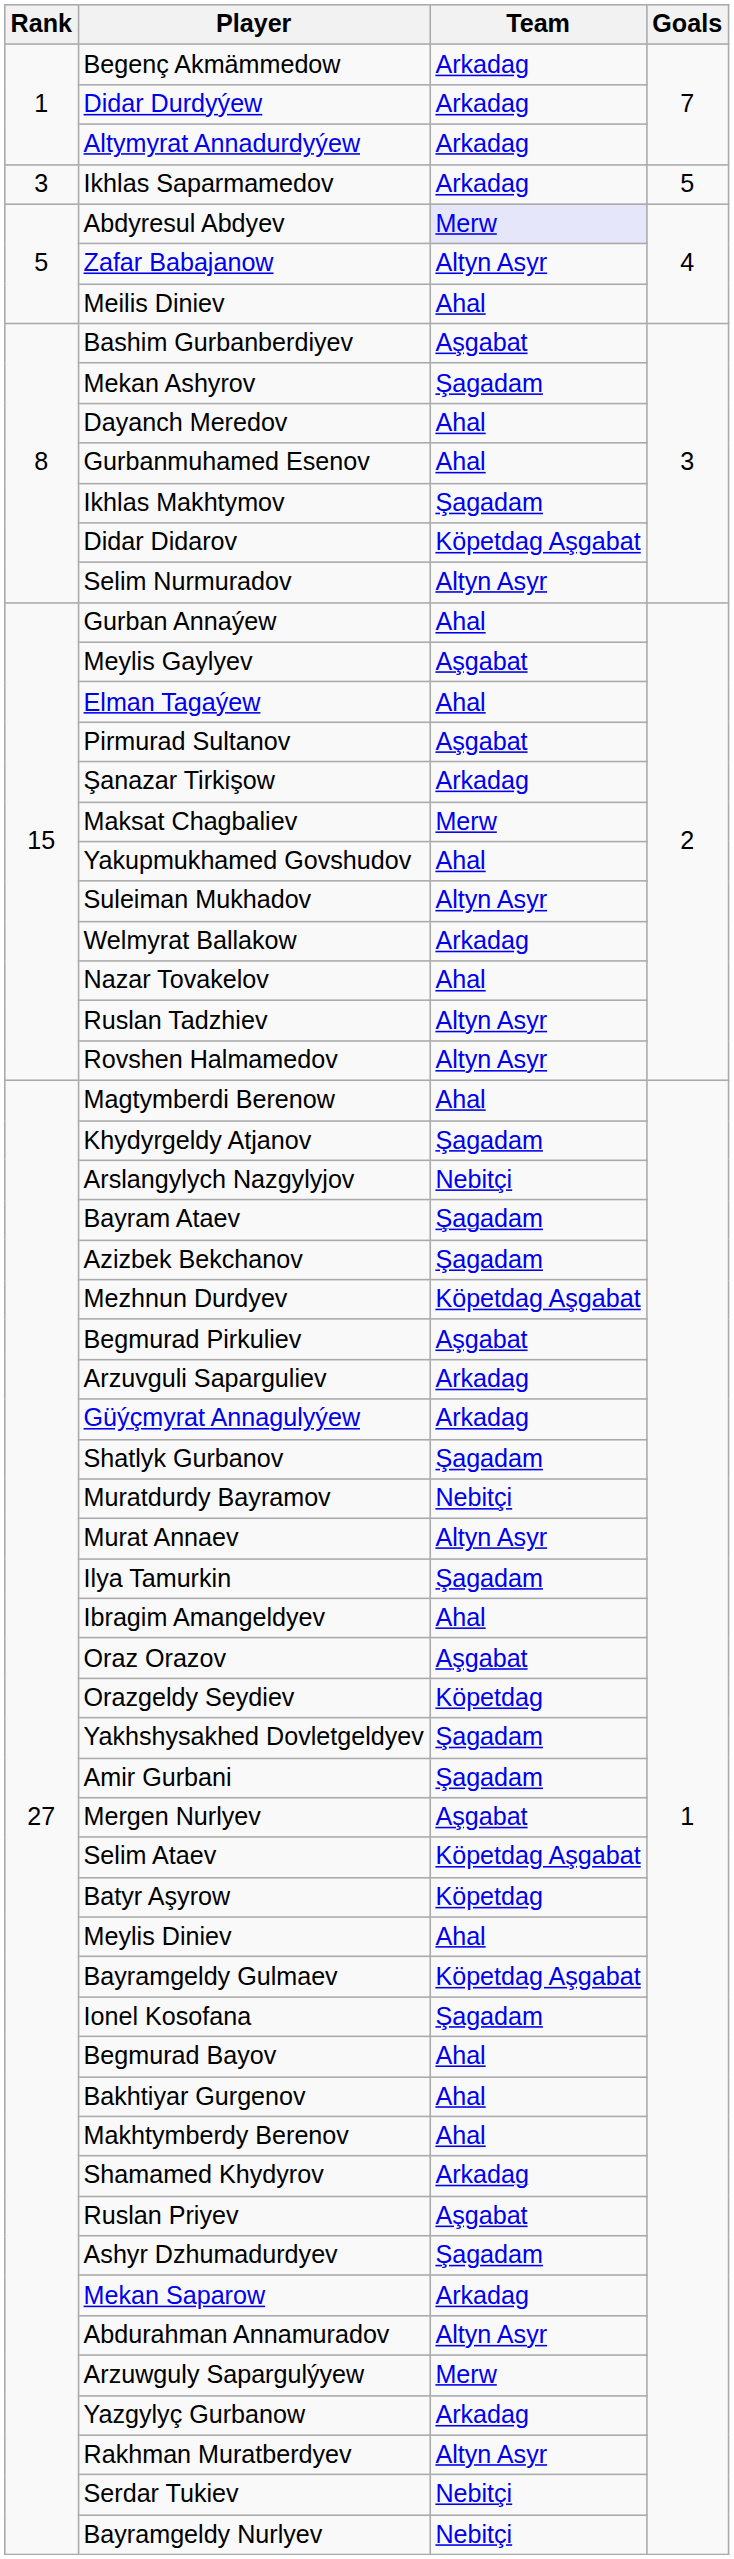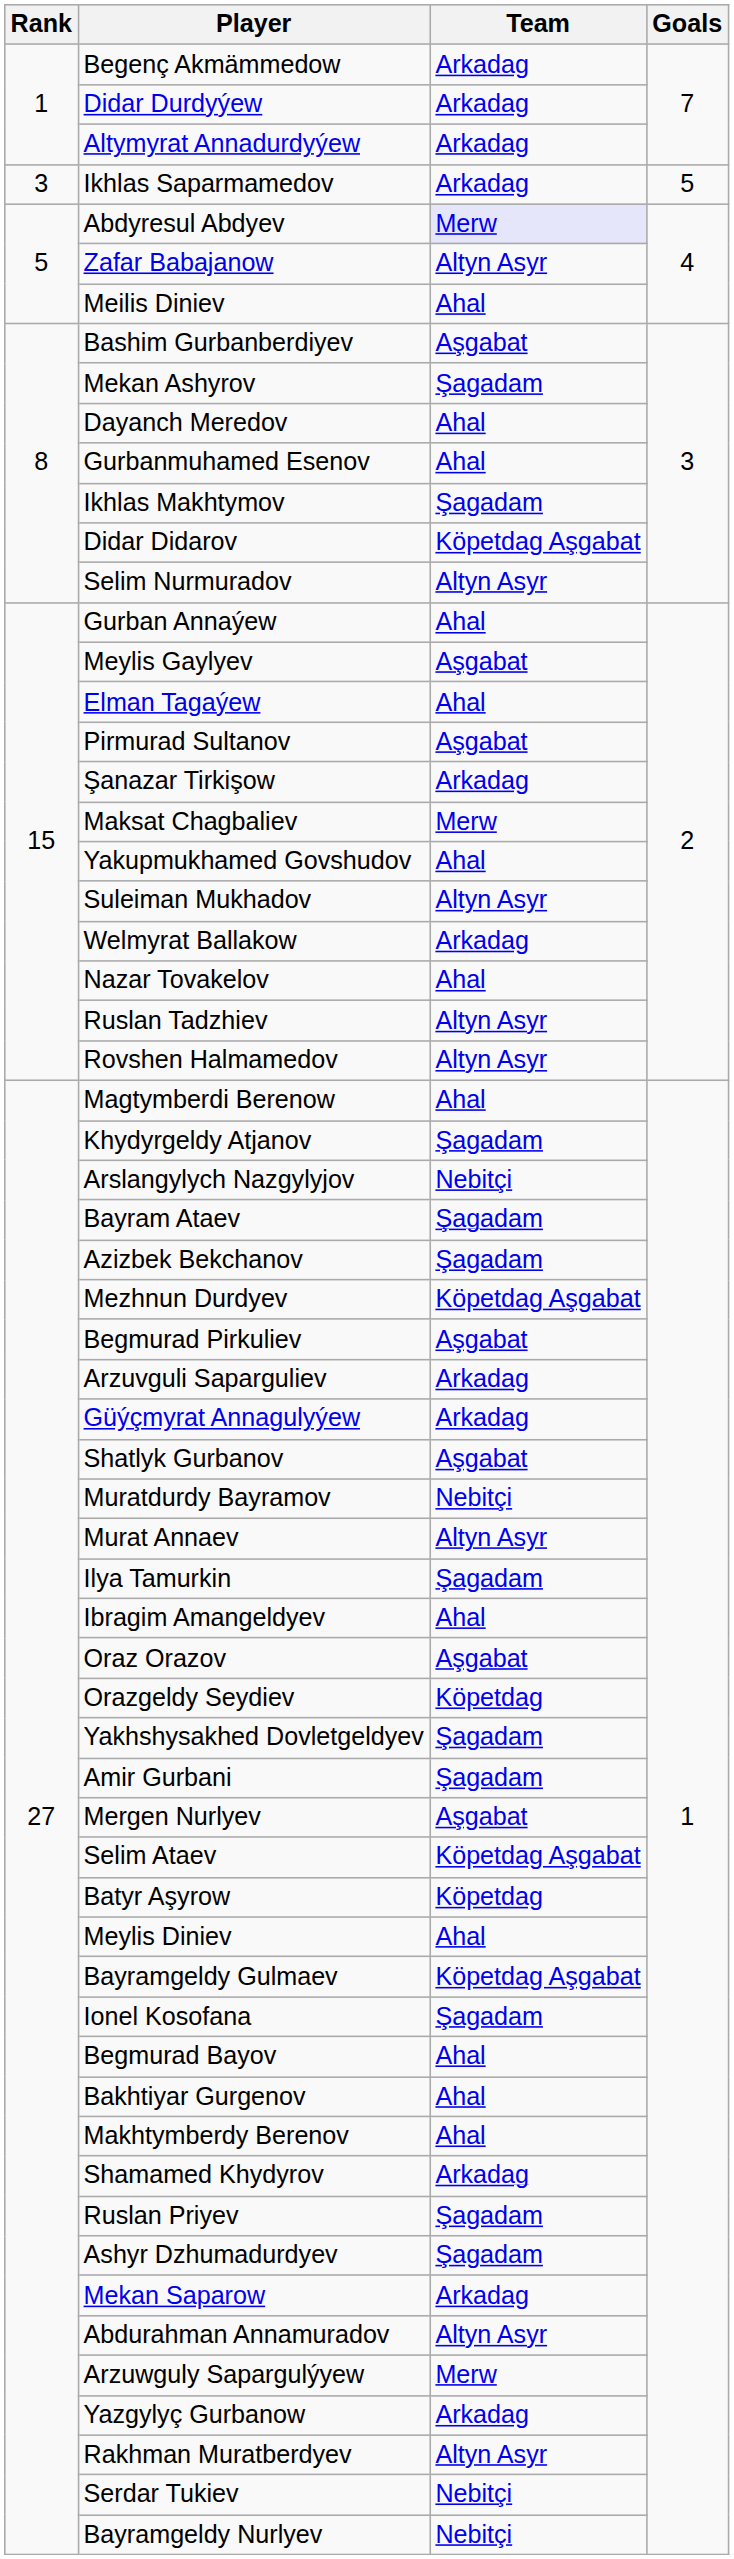 <table class="wikitable" style="text-align:center">
 <tr>
 <th>Rank</th>
 <th>Player</th>
 <th>Team</th>
 <th>Goals</th>
 </tr>
 <tr>
 <td rowspan="3">1</td>
 <td align="left"> Begenç Akmämmedow</td>
 <td align="left"><a href='#'>Arkadag</a></td>
 <td rowspan="3">7</td>
 </tr>
 <tr>
 <td align="left"> <a href='#'>Didar Durdyýew</a></td>
 <td align="left"><a href='#'>Arkadag</a></td>
 </tr>
 <tr>
 <td align="left"> <a href='#'>Altymyrat Annadurdyýew</a></td>
 <td align="left"><a href='#'>Arkadag</a></td>
 </tr>
 <tr>
 <td rowspan="1">3</td>
 <td align="left"> Ikhlas Saparmamedov</td>
 <td align="left"><a href='#'>Arkadag</a></td>
 <td rowspan="1">5</td>
 </tr>
 <tr>
 <td rowspan="3">5</td>
 <td align="left"> Abdyresul Abdyev</td>
 <td align="left" style="background: lavender;"><a href='#'>Merw</a></td>
 <td rowspan="3">4</td>
 </tr>
 <tr>
 <td align="left"> <a href='#'>Zafar Babajanow</a></td>
 <td align="left"><a href='#'>Altyn Asyr</a></td>
 </tr>
 <tr>
 <td align="left"> Meilis Diniev</td>
 <td align="left"><a href='#'>Ahal</a></td>
 </tr>
 <tr>
 <td rowspan="7">8</td>
 <td align="left"> Bashim Gurbanberdiyev</td>
 <td align="left"><a href='#'>Aşgabat</a></td>
 <td rowspan="7">3</td>
 </tr>
 <tr>
 <td align="left"> Mekan Ashyrov</td>
 <td align="left"><a href='#'>Şagadam</a></td>
 </tr>
 <tr>
 <td align="left"> Dayanch Meredov</td>
 <td align="left"><a href='#'>Ahal</a></td>
 </tr>
 <tr>
 <td align="left"> Gurbanmuhamed Esenov</td>
 <td align="left"><a href='#'>Ahal</a></td>
 </tr>
 <tr>
 <td align="left"> Ikhlas Makhtymov</td>
 <td align="left"><a href='#'>Şagadam</a></td>
 </tr>
 <tr>
 <td align="left"> Didar Didarov</td>
 <td align="left"><a href='#'>Köpetdag Aşgabat</a></td>
 </tr>
 <tr>
 <td align="left"> Selim Nurmuradov</td>
 <td align="left"><a href='#'>Altyn Asyr</a></td>
 </tr>
 <tr>
 <td rowspan="12">15</td>
 <td align="left"> Gurban Annaýew</td>
 <td align="left"><a href='#'>Ahal</a></td>
 <td rowspan="12">2</td>
 </tr>
 <tr>
 <td align="left"> Meylis Gaylyev</td>
 <td align="left"><a href='#'>Aşgabat</a></td>
 </tr>
 <tr>
 <td align="left"> <a href='#'>Elman Tagaýew</a></td>
 <td align="left"><a href='#'>Ahal</a></td>
 </tr>
 <tr>
 <td align="left"> Pirmurad Sultanov</td>
 <td align="left"><a href='#'>Aşgabat</a></td>
 </tr>
 <tr>
 <td align="left"> Şanazar Tirkişow</td>
 <td align="left"><a href='#'>Arkadag</a></td>
 </tr>
 <tr>
 <td align="left"> Maksat Chagbaliev</td>
 <td align="left"><a href='#'>Merw</a></td>
 </tr>
 <tr>
 <td align="left"> Yakupmukhamed Govshudov</td>
 <td align="left"><a href='#'>Ahal</a></td>
 </tr>
 <tr>
 <td align="left"> Suleiman Mukhadov</td>
 <td align="left"><a href='#'>Altyn Asyr</a></td>
 </tr>
 <tr>
 <td align="left"> Welmyrat Ballakow</td>
 <td align="left"><a href='#'>Arkadag</a></td>
 </tr>
 <tr>
 <td align="left"> Nazar Tovakelov</td>
 <td align="left"><a href='#'>Ahal</a></td>
 </tr>
 <tr>
 <td align="left"> Ruslan Tadzhiev</td>
 <td align="left"><a href='#'>Altyn Asyr</a></td>
 </tr>
 <tr>
 <td align="left"> Rovshen Halmamedov</td>
 <td align="left"><a href='#'>Altyn Asyr</a></td>
 </tr>
 <tr>
 <td rowspan="37">27</td>
 <td align="left"> Magtymberdi Berenow</td>
 <td align="left"><a href='#'>Ahal</a></td>
 <td rowspan="37">1</td>
 </tr>
 <tr>
 <td align="left"> Khydyrgeldy Atjanov</td>
 <td align="left"><a href='#'>Şagadam</a></td>
 </tr>
 <tr>
 <td align="left"> Arslangylych Nazgylyjov</td>
 <td align="left"><a href='#'>Nebitçi</a></td>
 </tr>
 <tr>
 <td align="left"> Bayram Ataev</td>
 <td align="left"><a href='#'>Şagadam</a></td>
 </tr>
 <tr>
 <td align="left"> Azizbek Bekchanov</td>
 <td align="left"><a href='#'>Şagadam</a></td>
 </tr>
 <tr>
 <td align="left"> Mezhnun Durdyev</td>
 <td align="left"><a href='#'>Köpetdag Aşgabat</a></td>
 </tr>
 <tr>
 <td align="left"> Begmurad Pirkuliev</td>
 <td align="left"><a href='#'>Aşgabat</a></td>
 </tr>
 <tr>
 <td align="left"> Arzuvguli Saparguliev</td>
 <td align="left"><a href='#'>Arkadag</a></td>
 </tr>
 <tr>
 <td align="left"> <a href='#'>Güýçmyrat Annagulyýew</a></td>
 <td align="left"><a href='#'>Arkadag</a></td>
 </tr>
 <tr>
 <td align="left"> Shatlyk Gurbanov</td>
-<td align="left"><a href='#'>Şagadam</a></td>
+<td align="left"><a href='#'>Aşgabat</a></td>
 </tr>
 <tr>
 <td align="left"> Muratdurdy Bayramov</td>
 <td align="left"><a href='#'>Nebitçi</a></td>
 </tr>
 <tr>
 <td align="left"> Murat Annaev</td>
 <td align="left"><a href='#'>Altyn Asyr</a></td>
 </tr>
 <tr>
 <td align="left"> Ilya Tamurkin</td>
 <td align="left"><a href='#'>Şagadam</a></td>
 </tr>
 <tr>
 <td align="left"> Ibragim Amangeldyev</td>
 <td align="left"><a href='#'>Ahal</a></td>
 </tr>
 <tr>
 <td align="left"> Oraz Orazov</td>
 <td align="left"><a href='#'>Aşgabat</a></td>
 </tr>
 <tr>
 <td align="left"> Orazgeldy Seydiev</td>
 <td align="left"><a href='#'>Köpetdag</a></td>
 </tr>
 <tr>
 <td align="left"> Yakhshysakhed Dovletgeldyev</td>
 <td align="left"><a href='#'>Şagadam</a></td>
 </tr>
 <tr>
 <td align="left"> Amir Gurbani</td>
 <td align="left"><a href='#'>Şagadam</a></td>
 </tr>
 <tr>
 <td align="left"> Mergen Nurlyev</td>
 <td align="left"><a href='#'>Aşgabat</a></td>
 </tr>
 <tr>
 <td align="left"> Selim Ataev</td>
 <td align="left"><a href='#'>Köpetdag Aşgabat</a></td>
 </tr>
 <tr>
 <td align="left"> Batyr Aşyrow</td>
 <td align="left"><a href='#'>Köpetdag</a></td>
 </tr>
 <tr>
 <td align="left"> Meylis Diniev</td>
 <td align="left"><a href='#'>Ahal</a></td>
 </tr>
 <tr>
 <td align="left"> Bayramgeldy Gulmaev</td>
 <td align="left"><a href='#'>Köpetdag Aşgabat</a></td>
 </tr>
 <tr>
 <td align="left"> Ionel Kosofana</td>
 <td align="left"><a href='#'>Şagadam</a></td>
 </tr>
 <tr>
 <td align="left"> Begmurad Bayov</td>
 <td align="left"><a href='#'>Ahal</a></td>
 </tr>
 <tr>
 <td align="left"> Bakhtiyar Gurgenov</td>
 <td align="left"><a href='#'>Ahal</a></td>
 </tr>
 <tr>
 <td align="left"> Makhtymberdy Berenov</td>
 <td align="left"><a href='#'>Ahal</a></td>
 </tr>
 <tr>
 <td align="left"> Shamamed Khydyrov</td>
 <td align="left"><a href='#'>Arkadag</a></td>
 </tr>
 <tr>
 <td align="left"> Ruslan Priyev</td>
-<td align="left"><a href='#'>Aşgabat</a></td>
+<td align="left"><a href='#'>Şagadam</a></td>
 </tr>
 <tr>
 <td align="left"> Ashyr Dzhumadurdyev</td>
 <td align="left"><a href='#'>Şagadam</a></td>
 </tr>
 <tr>
 <td align="left"> <a href='#'>Mekan Saparow</a></td>
 <td align="left"><a href='#'>Arkadag</a></td>
 </tr>
 <tr>
 <td align="left"> Abdurahman Annamuradov</td>
 <td align="left"><a href='#'>Altyn Asyr</a></td>
 </tr>
 <tr>
 <td align="left"> Arzuwguly Sapargulýyew</td>
 <td align="left"><a href='#'>Merw</a></td>
 </tr>
 <tr>
 <td align="left"> Yazgylyç Gurbanow</td>
 <td align="left"><a href='#'>Arkadag</a></td>
 </tr>
 <tr>
 <td align="left"> Rakhman Muratberdyev</td>
 <td align="left"><a href='#'>Altyn Asyr</a></td>
 </tr>
 <tr>
 <td align="left"> Serdar Tukiev</td>
 <td align="left"><a href='#'>Nebitçi</a></td>
 </tr>
 <tr>
 <td align="left"> Bayramgeldy Nurlyev</td>
 <td align="left"><a href='#'>Nebitçi</a></td>
 </tr>
 </table>
